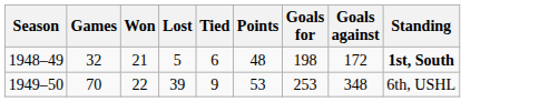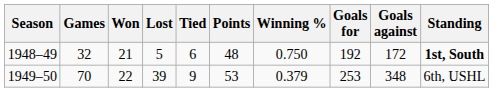 <table class="wikitable" style="text-align:center">
 <tr>
 <th>Season</th>
 <th>Games</th>
 <th>Won</th>
 <th>Lost</th>
 <th>Tied</th>
 <th>Points</th>
+<th>Winning %</th>
 <th>Goals<br>for</th>
 <th>Goals<br>against</th>
 <th>Standing</th>
 </tr>
 <tr>
 <td>1948–49</td>
 <td>32</td>
 <td>21</td>
 <td>5</td>
 <td>6</td>
 <td>48</td>
-<td>198</td>
+<td>0.750</td>
+<td>192</td>
 <td>172</td>
 <td><strong>1st, South</strong></td>
 </tr>
 <tr>
 <td>1949–50</td>
 <td>70</td>
 <td>22</td>
 <td>39</td>
 <td>9</td>
 <td>53</td>
+<td>0.379</td>
 <td>253</td>
 <td>348</td>
 <td>6th, USHL</td>
 </tr>
 </table>
